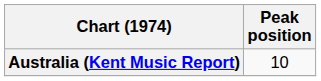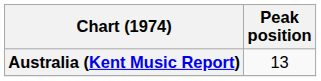 <table class="wikitable sortable plainrowheaders" style="text-align:center">
 <tr>
 <th scope="col">Chart (1974)</th>
 <th scope="col">Peak<br>position</th>
 </tr>
 <tr>
 <th scope="row">Australia (<a href='#'>Kent Music Report</a>)</th>
-<td style="text-align:center;">10</td>
+<td style="text-align:center;">13</td>
 </tr>
 <tr>
 </tr>
 <tr>
 </tr>
 </table>
